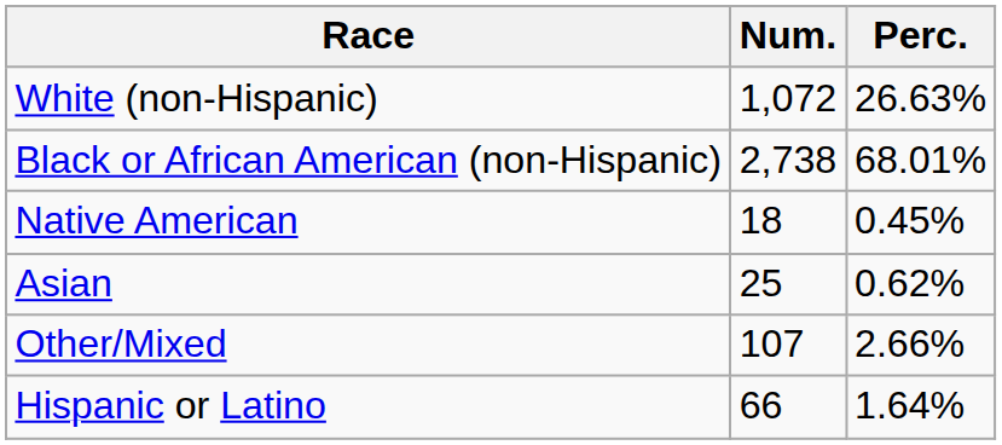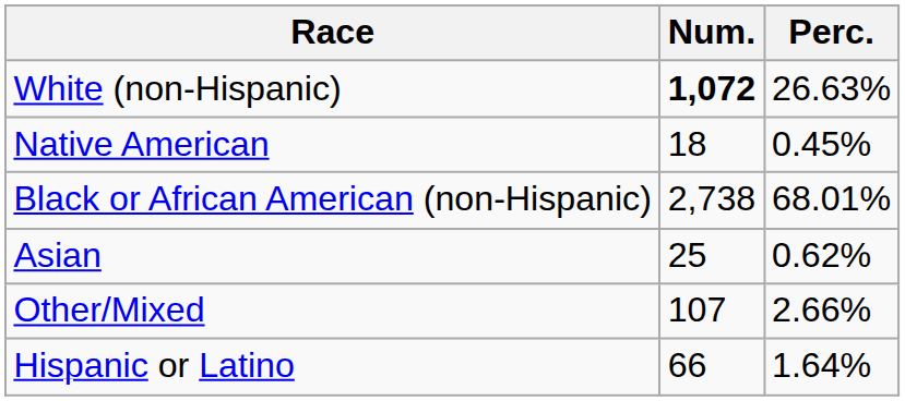 <table class="wikitable">
 <tr>
 <th>Race</th>
 <th>Num.</th>
 <th>Perc.</th>
 </tr>
 <tr>
 <td><a href='#'>White</a> (non-Hispanic)</td>
-<td>1,072</td>
+<td><strong>1,072</strong></td>
 <td>26.63%</td>
+</tr>
+<tr>
+<td><a href='#'>Native American</a></td>
+<td>18</td>
+<td>0.45%</td>
 </tr>
 <tr>
 <td><a href='#'>Black or African American</a> (non-Hispanic)</td>
 <td>2,738</td>
 <td>68.01%</td>
-</tr>
-<tr>
-<td><a href='#'>Native American</a></td>
-<td>18</td>
-<td>0.45%</td>
 </tr>
 <tr>
 <td><a href='#'>Asian</a></td>
 <td>25</td>
 <td>0.62%</td>
 </tr>
 <tr>
 <td><a href='#'>Other/Mixed</a></td>
 <td>107</td>
 <td>2.66%</td>
 </tr>
 <tr>
 <td><a href='#'>Hispanic</a> or <a href='#'>Latino</a></td>
 <td>66</td>
 <td>1.64%</td>
 </tr>
 </table>
